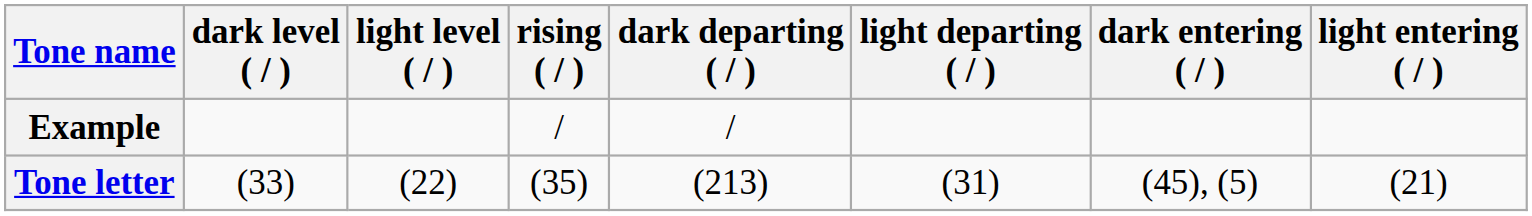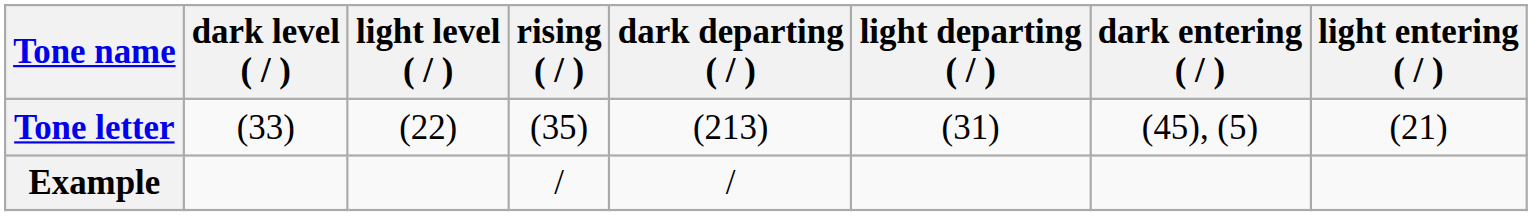 <table class="wikitable" style="text-align:center;">
 <tr>
 <th><a href='#'>Tone name</a></th>
 <th>dark level<br>( / )</th>
 <th>light level<br>( / )</th>
 <th>rising<br>( / )</th>
 <th>dark departing<br>( / )</th>
 <th>light departing<br>( / )</th>
 <th>dark entering<br>( / )</th>
 <th>light entering<br>( / )</th>
 </tr>
 <tr>
+<th><a href='#'>Tone letter</a></th>
+<td> (33)</td>
+<td> (22)</td>
+<td> (35)</td>
+<td> (213)</td>
+<td> (31)</td>
+<td> (45),  (5)</td>
+<td> (21)</td>
+</tr>
+<tr>
 <th>Example</th>
 <td></td>
 <td></td>
 <td> / </td>
 <td> / </td>
 <td></td>
 <td></td>
 <td></td>
 </tr>
-<tr>
-<th><a href='#'>Tone letter</a></th>
-<td> (33)</td>
-<td> (22)</td>
-<td> (35)</td>
-<td> (213)</td>
-<td> (31)</td>
-<td> (45),  (5)</td>
-<td> (21)</td>
-</tr>
 </table>
